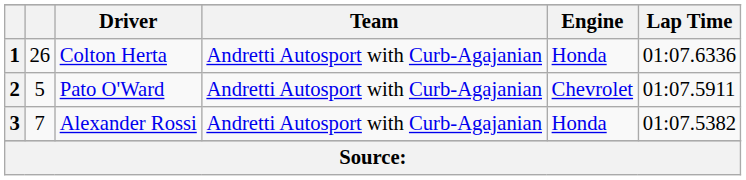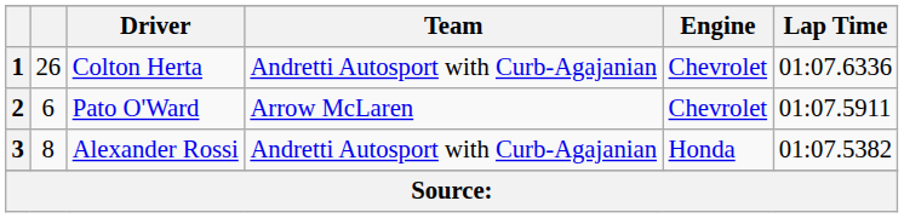 <table class="wikitable" style="font-size:95%;">
 <tr>
 </tr>
 <tr>
 <th></th>
 <th></th>
 <th>Driver</th>
 <th>Team</th>
 <th>Engine</th>
 <th>Lap Time</th>
 </tr>
 <tr>
 <th>1</th>
 <td align="center">26</td>
 <td> <a href='#'>Colton Herta</a> <strong></strong></td>
 <td><a href='#'>Andretti Autosport</a> with <a href='#'>Curb-Agajanian</a></td>
-<td><a href='#'>Honda</a></td>
+<td><a href='#'>Chevrolet</a></td>
 <td>01:07.6336</td>
 </tr>
 <tr>
 <th>2</th>
-<td align="center">5</td>
+<td align="center">6</td>
 <td> <a href='#'>Pato O'Ward</a></td>
-<td><a href='#'>Andretti Autosport</a> with <a href='#'>Curb-Agajanian</a></td>
+<td><a href='#'>Arrow McLaren</a></td>
 <td><a href='#'>Chevrolet</a></td>
 <td>01:07.5911</td>
 </tr>
 <tr>
 <th>3</th>
-<td align="center">7</td>
+<td align="center">8</td>
 <td> <a href='#'>Alexander Rossi</a></td>
 <td><a href='#'>Andretti Autosport</a> with <a href='#'>Curb-Agajanian</a></td>
 <td><a href='#'>Honda</a></td>
 <td>01:07.5382</td>
 </tr>
 <tr>
 </tr>
 <tr class="sortbottom">
 <th colspan="6">Source:</th>
 </tr>
 </table>
